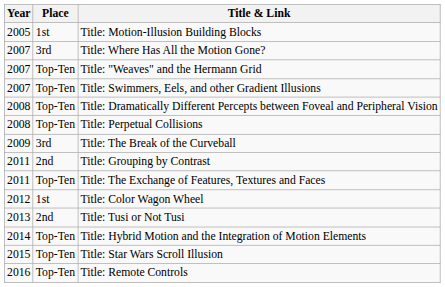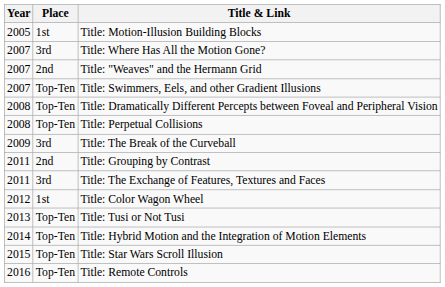 <table class="wikitable">
 <tr>
 <th>Year</th>
 <th>Place</th>
 <th>Title & Link</th>
 </tr>
 <tr>
 <td>2005</td>
 <td>1st</td>
 <td>Title: Motion-Illusion Building Blocks</td>
 </tr>
 <tr>
 <td>2007</td>
 <td>3rd</td>
 <td>Title: Where Has All the Motion Gone?</td>
 </tr>
 <tr>
 <td>2007</td>
-<td>Top-Ten</td>
+<td>2nd</td>
 <td>Title: "Weaves" and the Hermann Grid</td>
 </tr>
 <tr>
 <td>2007</td>
 <td>Top-Ten</td>
 <td>Title: Swimmers, Eels, and other Gradient Illusions</td>
 </tr>
 <tr>
 <td>2008</td>
 <td>Top-Ten</td>
 <td>Title: Dramatically Different Percepts between Foveal and Peripheral Vision</td>
 </tr>
 <tr>
 <td>2008</td>
 <td>Top-Ten</td>
 <td>Title: Perpetual Collisions</td>
 </tr>
 <tr>
 <td>2009</td>
 <td>3rd</td>
 <td>Title: The Break of the Curveball</td>
 </tr>
 <tr>
 <td>2011</td>
 <td>2nd</td>
 <td>Title: Grouping by Contrast</td>
 </tr>
 <tr>
 <td>2011</td>
-<td>Top-Ten</td>
+<td>3rd</td>
 <td>Title: The Exchange of Features, Textures and Faces</td>
 </tr>
 <tr>
 <td>2012</td>
 <td>1st</td>
 <td>Title: Color Wagon Wheel</td>
 </tr>
 <tr>
 <td>2013</td>
-<td>2nd</td>
+<td>Top-Ten</td>
 <td>Title: Tusi or Not Tusi</td>
 </tr>
 <tr>
 <td>2014</td>
 <td>Top-Ten</td>
 <td>Title: Hybrid Motion and the Integration of Motion Elements</td>
 </tr>
 <tr>
 <td>2015</td>
 <td>Top-Ten</td>
 <td>Title: Star Wars Scroll Illusion</td>
 </tr>
 <tr>
 <td>2016</td>
 <td>Top-Ten</td>
 <td>Title: Remote Controls</td>
 </tr>
 </table>
